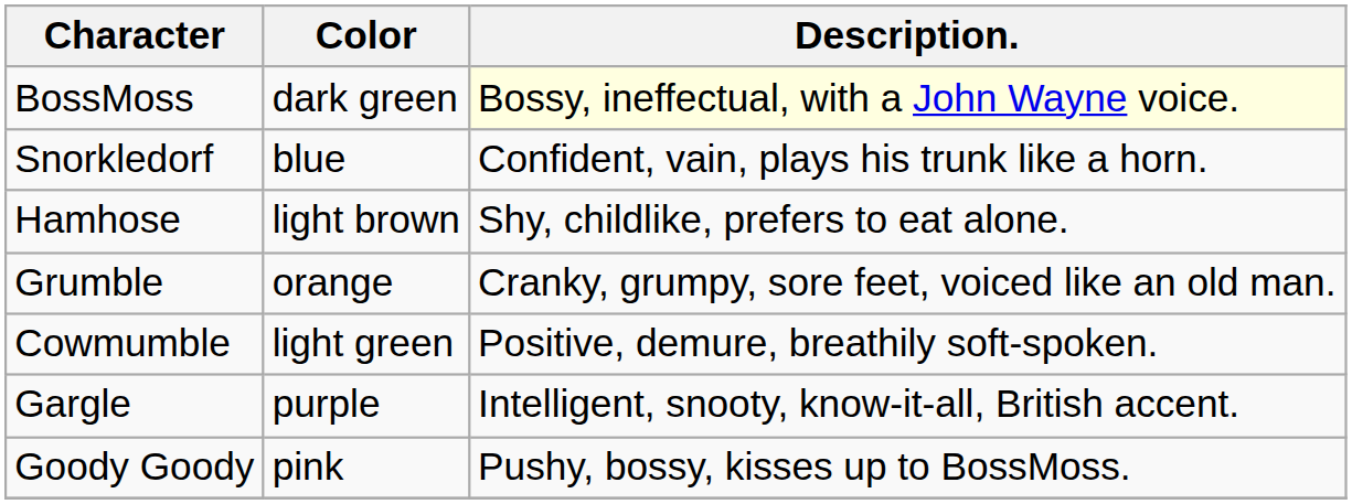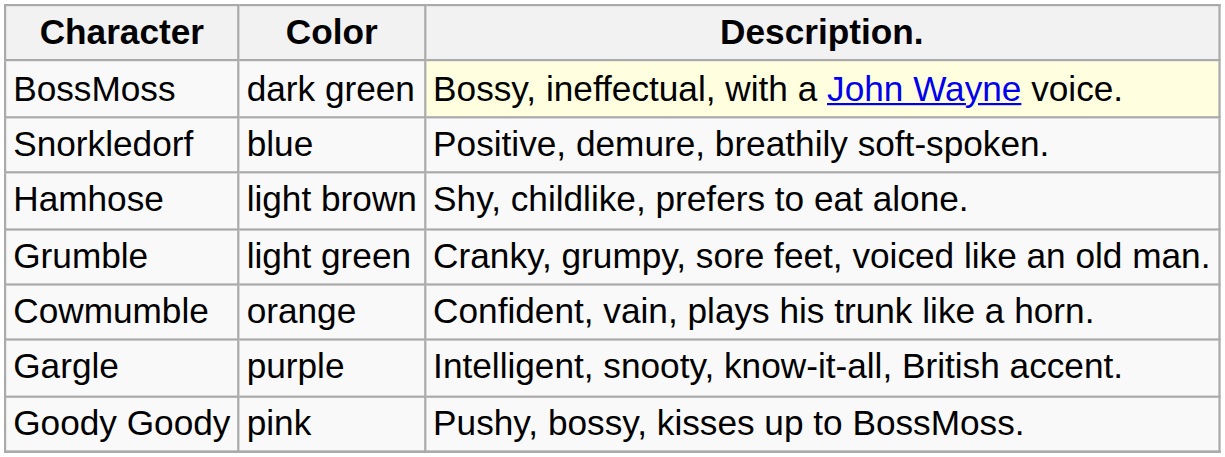 <table class="wikitable">
 <tr>
 <th>Character</th>
 <th>Color</th>
 <th>Description.</th>
 </tr>
 <tr>
 <td>BossMoss</td>
 <td>dark green</td>
 <td style="background: lightyellow;">Bossy, ineffectual, with a <a href='#'>John Wayne</a> voice.</td>
 </tr>
 <tr>
 <td>Snorkledorf</td>
 <td>blue</td>
-<td>Confident, vain, plays his trunk like a horn.</td>
+<td>Positive, demure, breathily soft-spoken.</td>
 </tr>
 <tr>
 <td>Hamhose</td>
 <td>light brown</td>
 <td>Shy, childlike, prefers to eat alone.</td>
 </tr>
 <tr>
 <td>Grumble</td>
-<td>orange</td>
+<td>light green</td>
 <td>Cranky, grumpy, sore feet, voiced like an old  man.</td>
 </tr>
 <tr>
 <td>Cowmumble</td>
-<td>light green</td>
-<td>Positive, demure, breathily soft-spoken.</td>
+<td>orange</td>
+<td>Confident, vain, plays his trunk like a horn.</td>
 </tr>
 <tr>
 <td>Gargle</td>
 <td>purple</td>
 <td>Intelligent, snooty, know-it-all, British accent.</td>
 </tr>
 <tr>
 <td>Goody Goody</td>
 <td>pink</td>
 <td>Pushy, bossy, kisses up to BossMoss.</td>
 </tr>
 <tr>
 </tr>
 </table>
